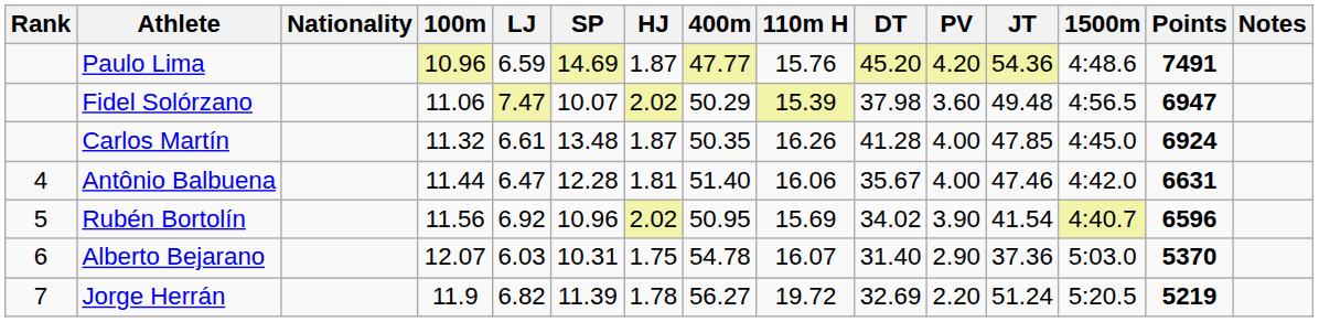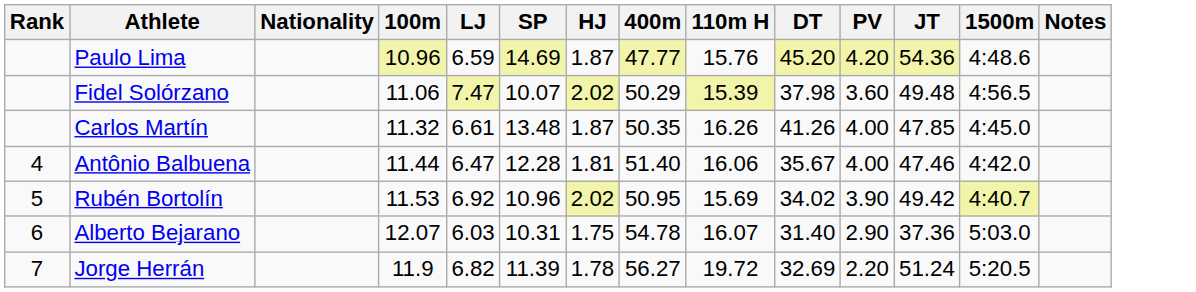 <table class="wikitable sortable" style=" text-align:center;">
 <tr>
 <th>Rank</th>
 <th>Athlete</th>
 <th>Nationality</th>
 <th>100m</th>
 <th>LJ</th>
 <th>SP</th>
 <th>HJ</th>
 <th>400m</th>
 <th>110m H</th>
 <th>DT</th>
 <th>PV</th>
 <th>JT</th>
 <th>1500m</th>
-<th>Points</th>
 <th>Notes</th>
 </tr>
 <tr>
 <td></td>
 <td align=left><a href='#'>Paulo Lima</a></td>
 <td align=left></td>
 <td bgcolor=#F2F5A9>10.96</td>
 <td>6.59</td>
 <td bgcolor=#F2F5A9>14.69</td>
 <td>1.87</td>
 <td bgcolor=#F2F5A9>47.77</td>
 <td>15.76</td>
 <td bgcolor=#F2F5A9>45.20</td>
 <td bgcolor=#F2F5A9>4.20</td>
 <td bgcolor=#F2F5A9>54.36</td>
 <td>4:48.6</td>
-<td><strong>7491</strong></td>
 <td></td>
 </tr>
 <tr>
 <td></td>
 <td align=left><a href='#'>Fidel Solórzano</a></td>
 <td align=left></td>
 <td>11.06</td>
 <td bgcolor=#F2F5A9>7.47</td>
 <td>10.07</td>
 <td bgcolor=#F2F5A9>2.02</td>
 <td>50.29</td>
 <td bgcolor=#F2F5A9>15.39</td>
 <td>37.98</td>
 <td>3.60</td>
 <td>49.48</td>
 <td>4:56.5</td>
-<td><strong>6947</strong></td>
 <td></td>
 </tr>
 <tr>
 <td></td>
 <td align=left><a href='#'>Carlos Martín</a></td>
 <td align=left></td>
 <td>11.32</td>
 <td>6.61</td>
 <td>13.48</td>
 <td>1.87</td>
 <td>50.35</td>
 <td>16.26</td>
-<td>41.28</td>
+<td>41.26</td>
 <td>4.00</td>
 <td>47.85</td>
 <td>4:45.0</td>
-<td><strong>6924</strong></td>
 <td></td>
 </tr>
 <tr>
 <td>4</td>
 <td align=left><a href='#'>Antônio Balbuena</a></td>
 <td align=left></td>
 <td>11.44</td>
 <td>6.47</td>
 <td>12.28</td>
 <td>1.81</td>
 <td>51.40</td>
 <td>16.06</td>
 <td>35.67</td>
 <td>4.00</td>
 <td>47.46</td>
 <td>4:42.0</td>
-<td><strong>6631</strong></td>
 <td></td>
 </tr>
 <tr>
 <td>5</td>
 <td align=left><a href='#'>Rubén Bortolín</a></td>
 <td align=left></td>
-<td>11.56</td>
+<td>11.53</td>
 <td>6.92</td>
 <td>10.96</td>
 <td bgcolor=#F2F5A9>2.02</td>
 <td>50.95</td>
 <td>15.69</td>
 <td>34.02</td>
 <td>3.90</td>
-<td>41.54</td>
+<td>49.42</td>
 <td bgcolor=#F2F5A9>4:40.7</td>
-<td><strong>6596</strong></td>
 <td></td>
 </tr>
 <tr>
 <td>6</td>
 <td align=left><a href='#'>Alberto Bejarano</a></td>
 <td align=left></td>
 <td>12.07</td>
 <td>6.03</td>
 <td>10.31</td>
 <td>1.75</td>
 <td>54.78</td>
 <td>16.07</td>
 <td>31.40</td>
 <td>2.90</td>
 <td>37.36</td>
 <td>5:03.0</td>
-<td><strong>5370</strong></td>
 <td></td>
 </tr>
 <tr>
 <td>7</td>
 <td align=left><a href='#'>Jorge Herrán</a></td>
 <td align=left></td>
 <td>11.9</td>
 <td>6.82</td>
 <td>11.39</td>
 <td>1.78</td>
 <td>56.27</td>
 <td>19.72</td>
 <td>32.69</td>
 <td>2.20</td>
 <td>51.24</td>
 <td>5:20.5</td>
-<td><strong>5219</strong></td>
 <td></td>
 </tr>
 </table>
